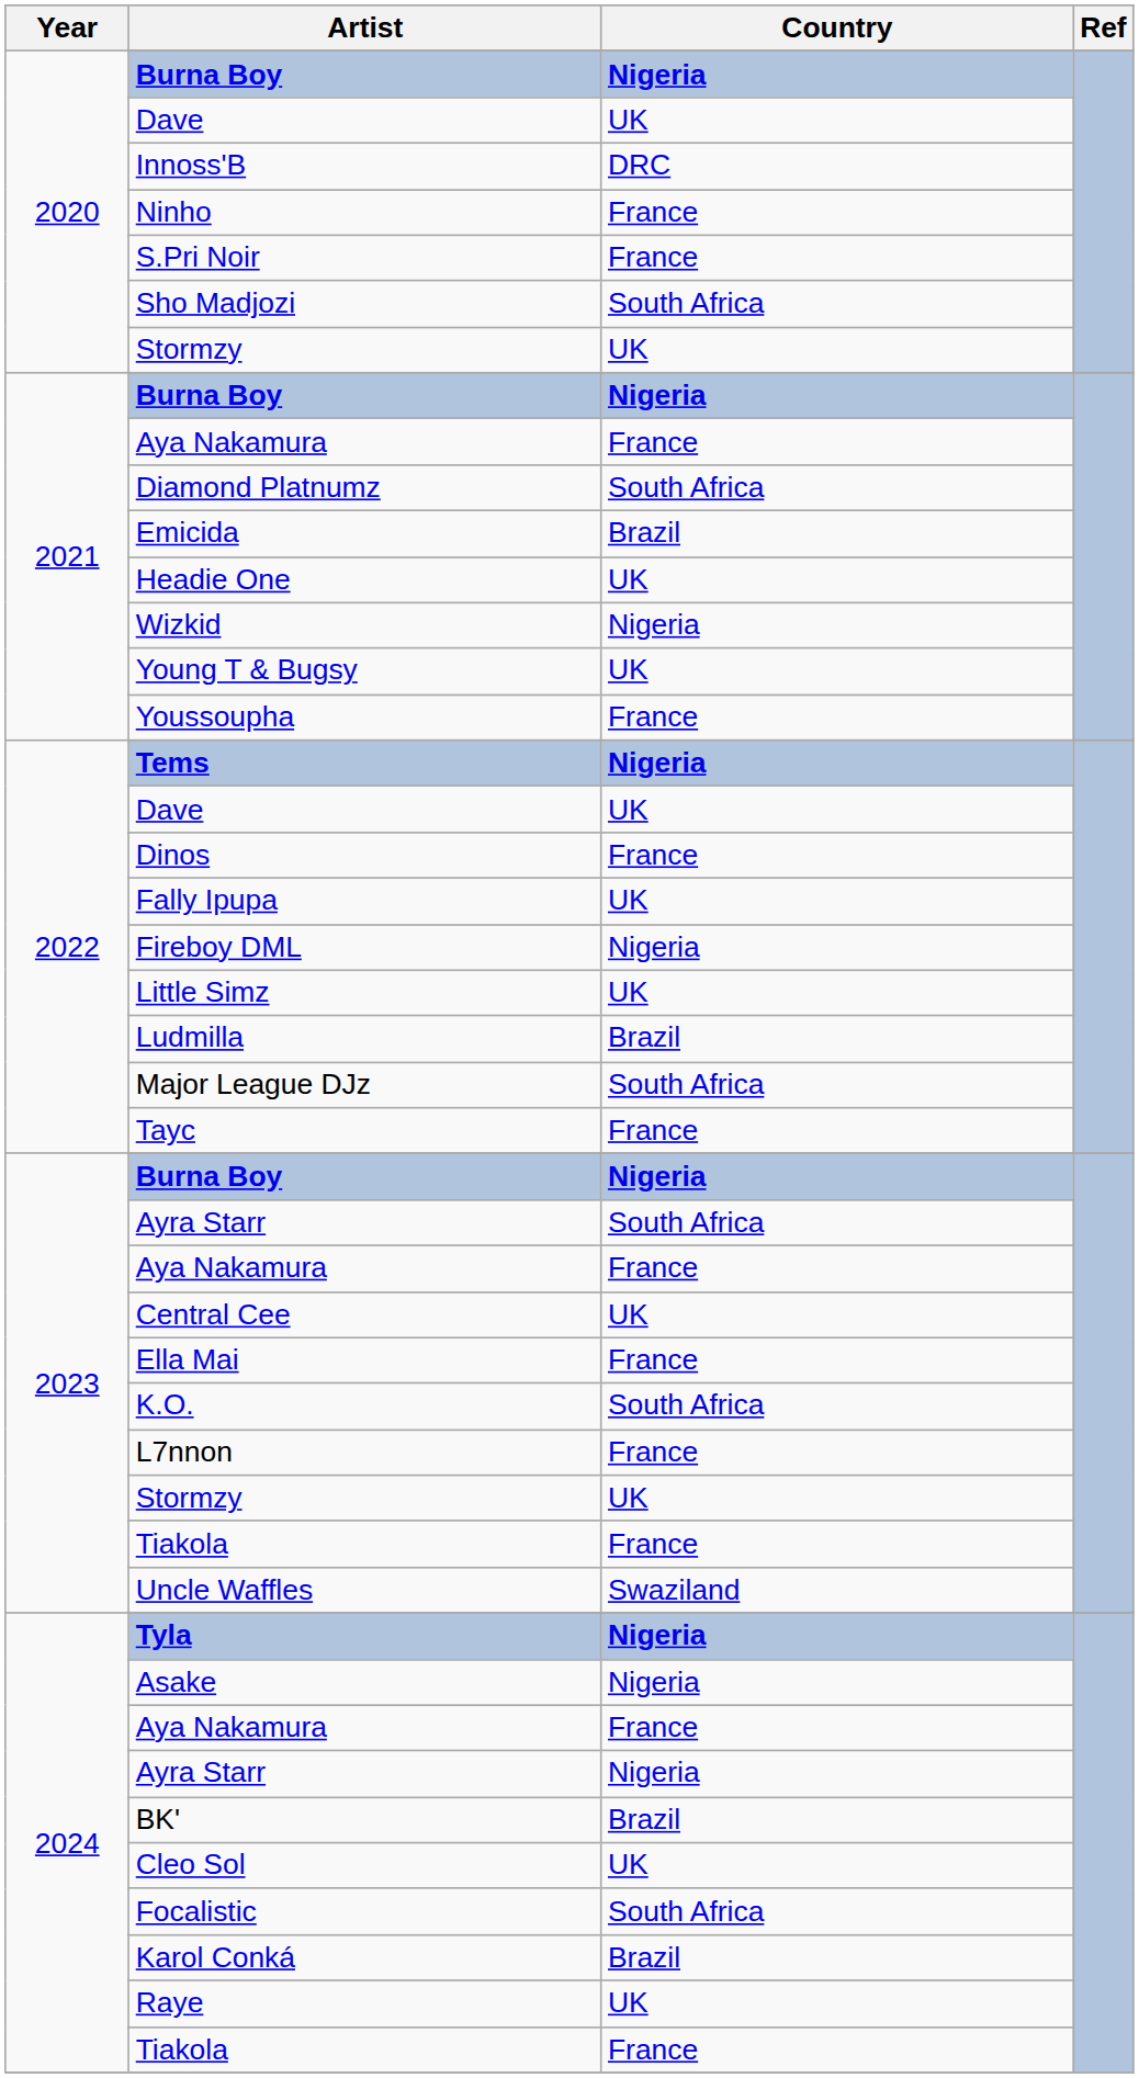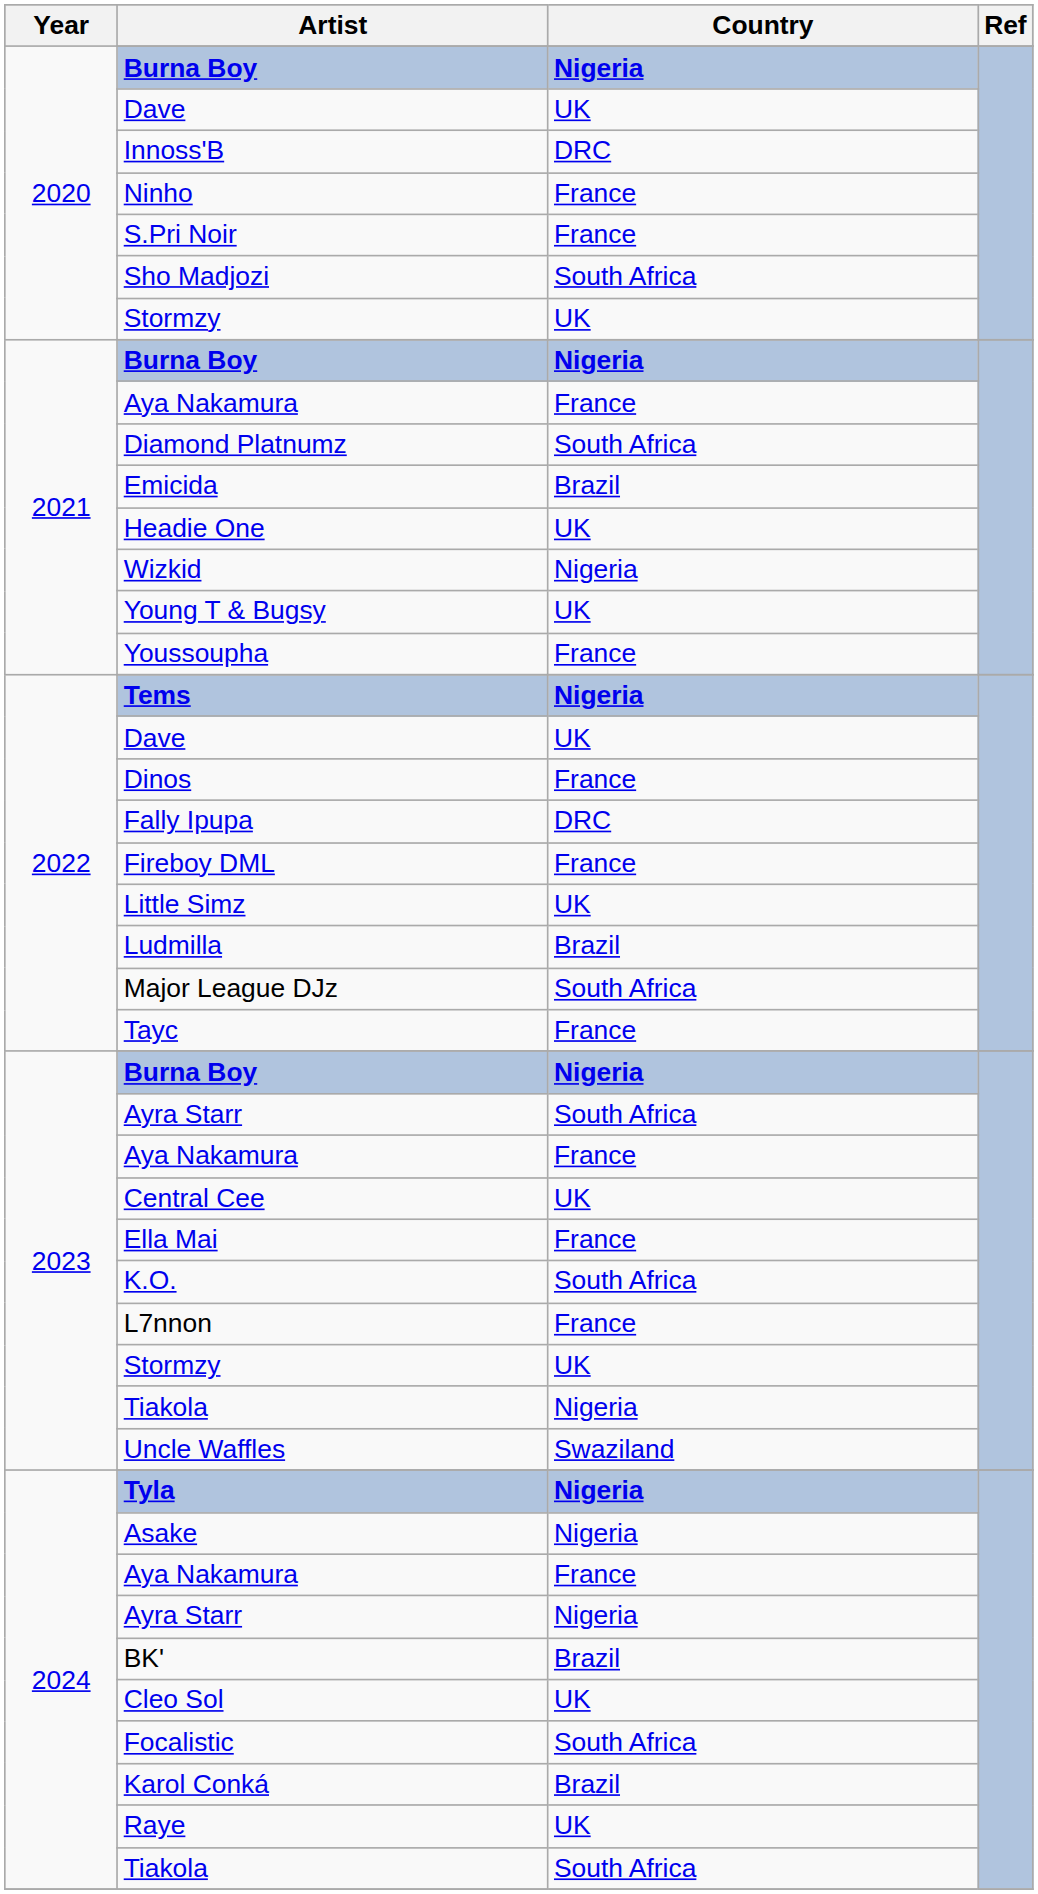 <table class="wikitable" style="width:100%;">
 <tr style="background:#bebebe;">
 <th style="width:11%;">Year</th>
 <th style="width:42%;">Artist</th>
 <th style="width:42%;">Country</th>
 <th style="width:5%;">Ref</th>
 </tr>
 <tr>
 <td rowspan="8" align="center"><a href='#'>2020</a></td>
 </tr>
 <tr style="background:#B0C4DE">
 <td><strong><a href='#'>Burna Boy</a>  </strong></td>
 <td><strong><a href='#'>Nigeria</a></strong></td>
 <td rowspan="7" align="center"></td>
 </tr>
 <tr>
 <td><a href='#'>Dave</a></td>
 <td><a href='#'>UK</a></td>
 </tr>
 <tr>
 <td><a href='#'>Innoss'B</a></td>
 <td><a href='#'>DRC</a></td>
 </tr>
 <tr>
 <td><a href='#'>Ninho</a></td>
 <td><a href='#'>France</a></td>
 </tr>
 <tr>
 <td><a href='#'>S.Pri Noir</a></td>
 <td><a href='#'>France</a></td>
 </tr>
 <tr>
 <td><a href='#'>Sho Madjozi</a></td>
 <td><a href='#'>South Africa</a></td>
 </tr>
 <tr>
 <td><a href='#'>Stormzy</a></td>
 <td><a href='#'>UK</a></td>
 </tr>
 <tr>
 <td rowspan="9" align="center"><a href='#'>2021</a></td>
 </tr>
 <tr style="background:#B0C4DE">
 <td><strong><a href='#'>Burna Boy</a> </strong></td>
 <td><strong><a href='#'>Nigeria</a></strong></td>
 <td rowspan="8" align="center"></td>
 </tr>
 <tr>
 <td><a href='#'>Aya Nakamura</a></td>
 <td><a href='#'>France</a></td>
 </tr>
 <tr>
 <td><a href='#'>Diamond Platnumz</a></td>
 <td><a href='#'>South Africa</a></td>
 </tr>
 <tr>
 <td><a href='#'>Emicida</a></td>
 <td><a href='#'>Brazil</a></td>
 </tr>
 <tr>
 <td><a href='#'>Headie One</a></td>
 <td><a href='#'>UK</a></td>
 </tr>
 <tr>
 <td><a href='#'>Wizkid</a></td>
 <td><a href='#'>Nigeria</a></td>
 </tr>
 <tr>
 <td><a href='#'>Young T & Bugsy</a></td>
 <td><a href='#'>UK</a></td>
 </tr>
 <tr>
 <td><a href='#'>Youssoupha</a></td>
 <td><a href='#'>France</a></td>
 </tr>
 <tr>
 <td rowspan="10" align="center"><a href='#'>2022</a></td>
 </tr>
 <tr style="background:#B0C4DE">
 <td><strong><a href='#'>Tems</a></strong></td>
 <td><strong><a href='#'>Nigeria</a></strong></td>
 <td rowspan="9" align="center"></td>
 </tr>
 <tr>
 <td><a href='#'>Dave</a></td>
 <td><a href='#'>UK</a></td>
 </tr>
 <tr>
 <td><a href='#'>Dinos</a></td>
 <td><a href='#'>France</a></td>
 </tr>
 <tr>
 <td><a href='#'>Fally Ipupa</a></td>
-<td><a href='#'>UK</a></td>
+<td><a href='#'>DRC</a></td>
 </tr>
 <tr>
 <td><a href='#'>Fireboy DML</a></td>
-<td><a href='#'>Nigeria</a></td>
+<td><a href='#'>France</a></td>
 </tr>
 <tr>
 <td><a href='#'>Little Simz</a></td>
 <td><a href='#'>UK</a></td>
 </tr>
 <tr>
 <td><a href='#'>Ludmilla</a></td>
 <td><a href='#'>Brazil</a></td>
 </tr>
 <tr>
 <td>Major League DJz</td>
 <td><a href='#'>South Africa</a></td>
 </tr>
 <tr>
 <td><a href='#'>Tayc</a></td>
 <td><a href='#'>France</a></td>
 </tr>
 <tr>
 <td rowspan="11" align="center"><a href='#'>2023</a></td>
 </tr>
 <tr style="background:#B0C4DE">
 <td><strong><a href='#'>Burna Boy</a></strong></td>
 <td><strong><a href='#'>Nigeria</a></strong></td>
 <td rowspan="10" align="center"></td>
 </tr>
 <tr>
 <td><a href='#'>Ayra Starr</a></td>
 <td><a href='#'>South Africa</a></td>
 </tr>
 <tr>
 <td><a href='#'>Aya Nakamura</a></td>
 <td><a href='#'>France</a></td>
 </tr>
 <tr>
 <td><a href='#'>Central Cee</a></td>
 <td><a href='#'>UK</a></td>
 </tr>
 <tr>
 <td><a href='#'>Ella Mai</a></td>
 <td><a href='#'>France</a></td>
 </tr>
 <tr>
 <td><a href='#'>K.O.</a></td>
 <td><a href='#'>South Africa</a></td>
 </tr>
 <tr>
 <td>L7nnon</td>
 <td><a href='#'>France</a></td>
 </tr>
 <tr>
 <td><a href='#'>Stormzy</a></td>
 <td><a href='#'>UK</a></td>
 </tr>
 <tr>
 <td><a href='#'>Tiakola</a></td>
-<td><a href='#'>France</a></td>
+<td><a href='#'>Nigeria</a></td>
 </tr>
 <tr>
 <td><a href='#'>Uncle Waffles</a></td>
 <td><a href='#'>Swaziland</a></td>
 </tr>
 <tr>
 <td rowspan="11" align="center"><a href='#'>2024</a></td>
 </tr>
 <tr style="background:#B0C4DE">
 <td><strong><a href='#'>Tyla</a></strong></td>
 <td><strong><a href='#'>Nigeria</a></strong></td>
 <td rowspan="10" align="center"></td>
 </tr>
 <tr>
 <td><a href='#'>Asake</a></td>
 <td><a href='#'>Nigeria</a></td>
 </tr>
 <tr>
 <td><a href='#'>Aya Nakamura</a></td>
 <td><a href='#'>France</a></td>
 </tr>
 <tr>
 <td><a href='#'>Ayra Starr</a></td>
 <td><a href='#'>Nigeria</a></td>
 </tr>
 <tr>
 <td>BK'</td>
 <td><a href='#'>Brazil</a></td>
 </tr>
 <tr>
 <td><a href='#'>Cleo Sol</a></td>
 <td><a href='#'>UK</a></td>
 </tr>
 <tr>
 <td><a href='#'>Focalistic</a></td>
 <td><a href='#'>South Africa</a></td>
 </tr>
 <tr>
 <td><a href='#'>Karol Conká</a></td>
 <td><a href='#'>Brazil</a></td>
 </tr>
 <tr>
 <td><a href='#'>Raye</a></td>
 <td><a href='#'>UK</a></td>
 </tr>
 <tr>
 <td><a href='#'>Tiakola</a></td>
-<td><a href='#'>France</a></td>
+<td><a href='#'>South Africa</a></td>
 </tr>
 <tr>
 </tr>
 </table>
